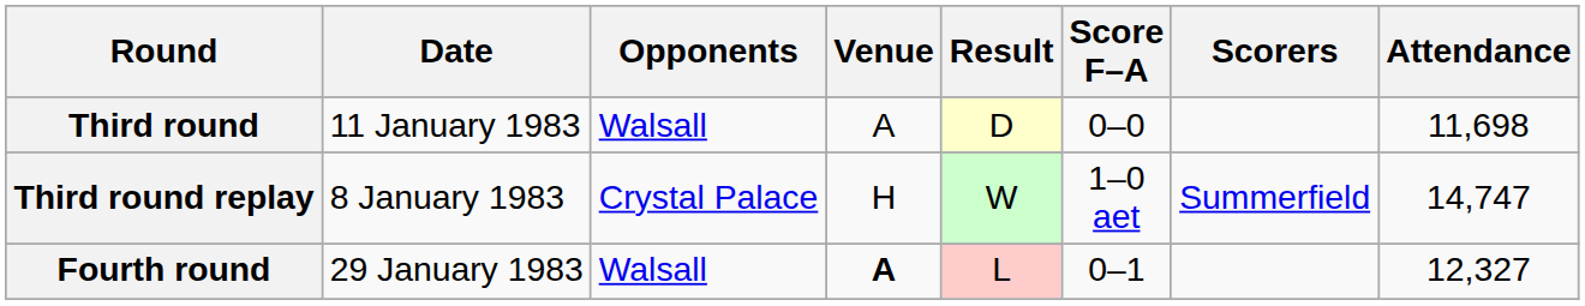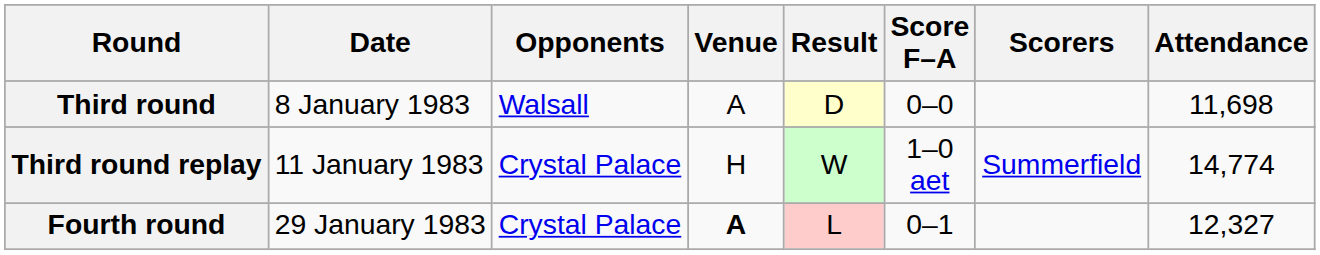 <table class="wikitable plainrowheaders" style="text-align:center">
 <tr>
 <th scope="col">Round</th>
 <th scope="col">Date</th>
 <th scope="col">Opponents</th>
 <th scope="col">Venue</th>
 <th scope="col">Result</th>
 <th scope="col">Score<br>F–A</th>
 <th scope="col">Scorers</th>
 <th scope="col">Attendance</th>
 </tr>
 <tr>
 <th scope="row">Third round</th>
-<td align="left">11 January 1983</td>
+<td align="left">8 January 1983</td>
 <td align="left"><a href='#'>Walsall</a></td>
 <td>A</td>
 <td style="background:#ffc">D</td>
 <td>0–0</td>
 <td></td>
 <td>11,698</td>
 </tr>
 <tr>
 <th scope="row">Third round replay</th>
-<td align="left">8 January 1983</td>
+<td align="left">11 January 1983</td>
 <td align="left"><a href='#'>Crystal Palace</a></td>
 <td>H</td>
 <td style="background:#cfc">W</td>
 <td>1–0<br><a href='#'>aet</a></td>
 <td align="left"><a href='#'>Summerfield</a></td>
-<td>14,747</td>
+<td>14,774</td>
 </tr>
 <tr>
 <th scope="row">Fourth round</th>
 <td align="left">29 January 1983</td>
-<td align="left"><a href='#'>Walsall</a></td>
+<td align="left"><a href='#'>Crystal Palace</a></td>
 <td><strong>A</strong></td>
 <td style="background:#fcc">L</td>
 <td>0–1</td>
 <td></td>
 <td>12,327</td>
 </tr>
 </table>
